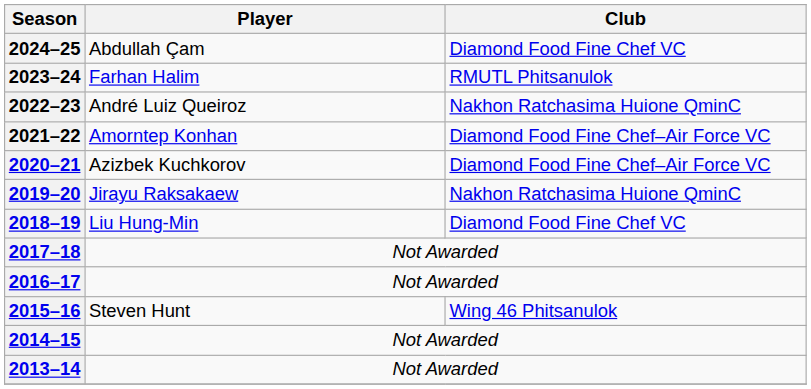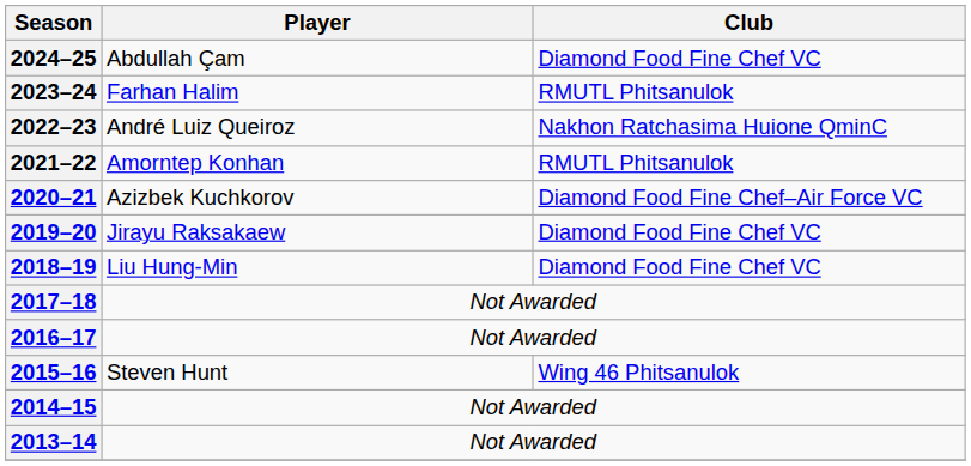 <table class=wikitable>
 <tr>
 <th>Season</th>
 <th width=45%>Player</th>
 <th width=45%>Club</th>
 </tr>
 <tr>
 <th>2024–25</th>
 <td> Abdullah Çam</td>
 <td><a href='#'>Diamond Food Fine Chef VC</a></td>
 </tr>
 <tr>
 <th>2023–24</th>
 <td> <a href='#'>Farhan Halim</a></td>
 <td><a href='#'>RMUTL Phitsanulok</a></td>
 </tr>
 <tr>
 <th>2022–23</th>
 <td> André Luiz Queiroz</td>
 <td><a href='#'>Nakhon Ratchasima Huione QminC</a></td>
 </tr>
 <tr>
 <th>2021–22</th>
 <td> <a href='#'>Amorntep Konhan</a></td>
-<td><a href='#'>Diamond Food Fine Chef–Air Force VC</a></td>
+<td><a href='#'>RMUTL Phitsanulok</a></td>
 </tr>
 <tr>
 <th><a href='#'>2020–21</a></th>
 <td> Azizbek Kuchkorov</td>
 <td><a href='#'>Diamond Food Fine Chef–Air Force VC</a></td>
 </tr>
 <tr>
 <th><a href='#'>2019–20</a></th>
 <td> <a href='#'>Jirayu Raksakaew</a></td>
-<td><a href='#'>Nakhon Ratchasima Huione QminC</a></td>
+<td><a href='#'>Diamond Food Fine Chef VC</a></td>
 </tr>
 <tr>
 <th><a href='#'>2018–19</a></th>
 <td> <a href='#'>Liu Hung-Min</a></td>
 <td><a href='#'>Diamond Food Fine Chef VC</a></td>
 </tr>
 <tr>
 <th><a href='#'>2017–18</a></th>
 <td colspan=2 align=center><em>Not Awarded</em></td>
 </tr>
 <tr>
 <th><a href='#'>2016–17</a></th>
 <td colspan=2 align=center><em>Not Awarded</em></td>
 </tr>
 <tr>
 <th><a href='#'>2015–16</a></th>
 <td> Steven Hunt</td>
 <td><a href='#'>Wing 46 Phitsanulok</a></td>
 </tr>
 <tr>
 <th><a href='#'>2014–15</a></th>
 <td colspan=2 align=center><em>Not Awarded</em></td>
 </tr>
 <tr>
 <th><a href='#'>2013–14</a></th>
 <td colspan=2 align=center><em>Not Awarded</em></td>
 </tr>
 <tr>
 </tr>
 </table>
